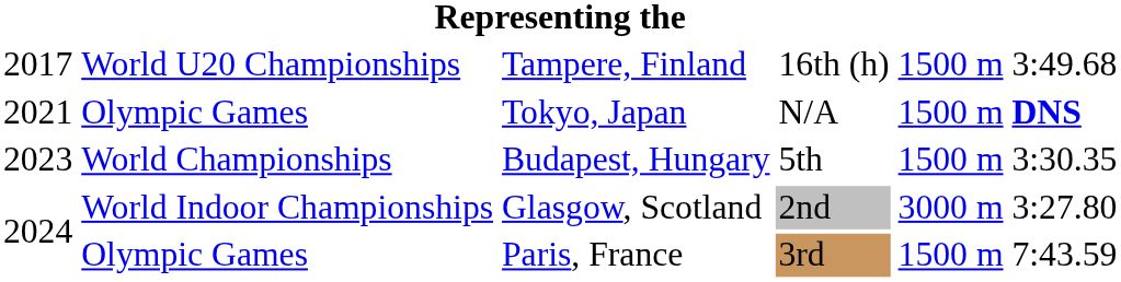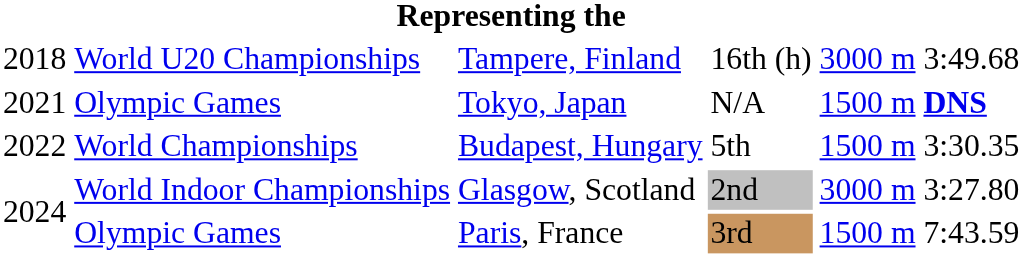 <table>
 <tr>
 <th colspan="7">Representing the </th>
 </tr>
 <tr>
-<td>2017</td>
+<td>2018</td>
 <td><a href='#'>World U20 Championships</a></td>
 <td><a href='#'>Tampere, Finland</a></td>
 <td>16th (h)</td>
-<td><a href='#'>1500 m</a></td>
+<td><a href='#'>3000 m</a></td>
 <td>3:49.68</td>
 </tr>
 <tr>
 <td>2021</td>
 <td><a href='#'>Olympic Games</a></td>
 <td><a href='#'>Tokyo, Japan</a></td>
 <td>N/A</td>
 <td><a href='#'>1500 m</a></td>
 <td><strong><a href='#'>DNS</a></strong></td>
 </tr>
 <tr>
-<td>2023</td>
+<td>2022</td>
 <td><a href='#'>World Championships</a></td>
 <td><a href='#'>Budapest, Hungary</a></td>
 <td>5th</td>
 <td><a href='#'>1500 m</a></td>
 <td>3:30.35</td>
 </tr>
 <tr>
 <td rowspan=2>2024</td>
 <td><a href='#'>World Indoor Championships</a></td>
 <td><a href='#'>Glasgow</a>, Scotland</td>
 <td bgcolor=silver>2nd</td>
 <td><a href='#'>3000 m</a></td>
 <td>3:27.80</td>
 </tr>
 <tr>
 <td><a href='#'>Olympic Games</a></td>
 <td><a href='#'>Paris</a>, France</td>
 <td bgcolor=c9966>3rd</td>
 <td><a href='#'>1500 m</a></td>
 <td>7:43.59</td>
 </tr>
 </table>
